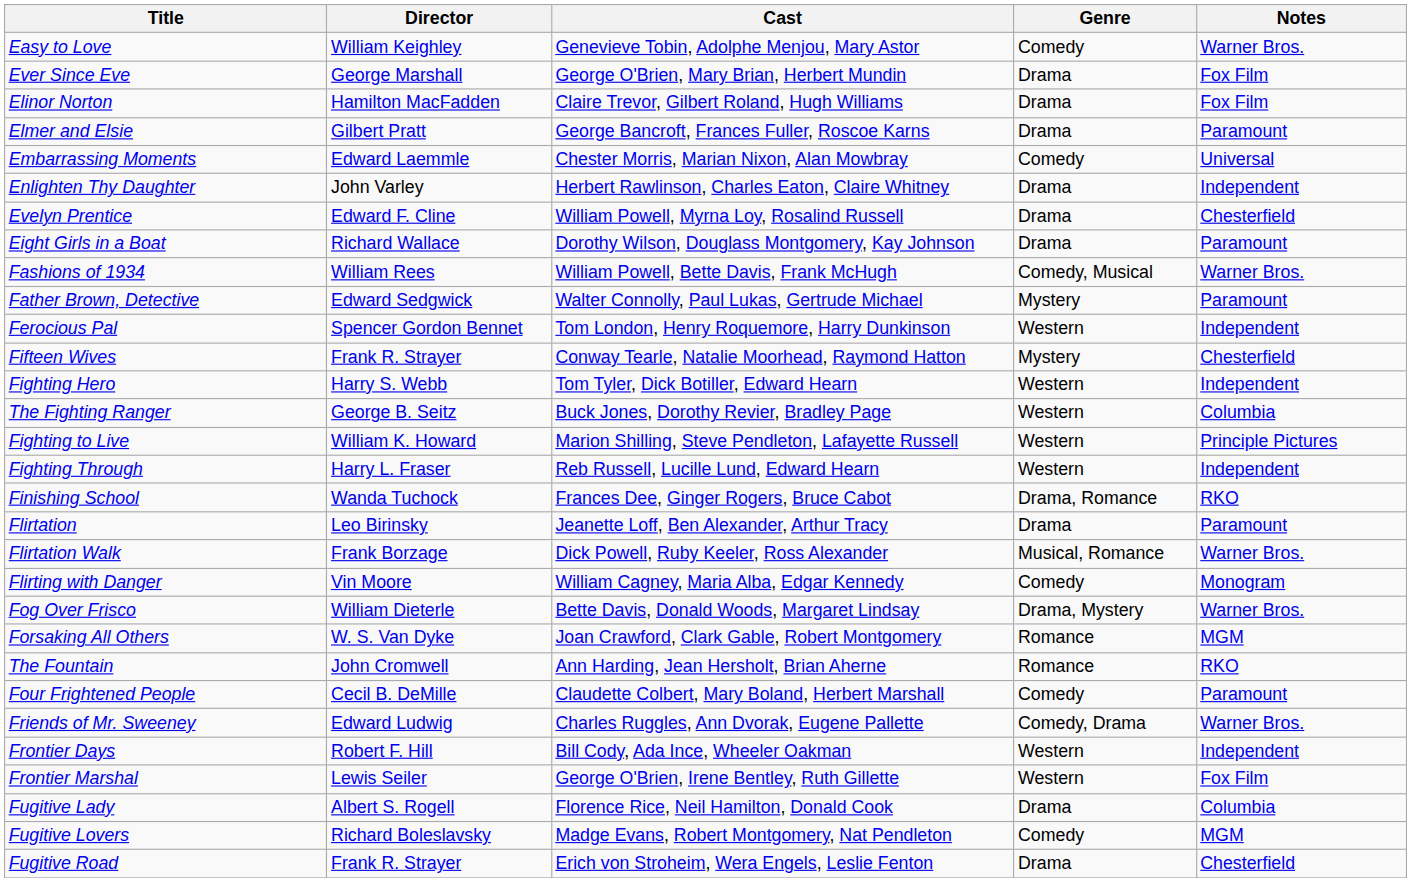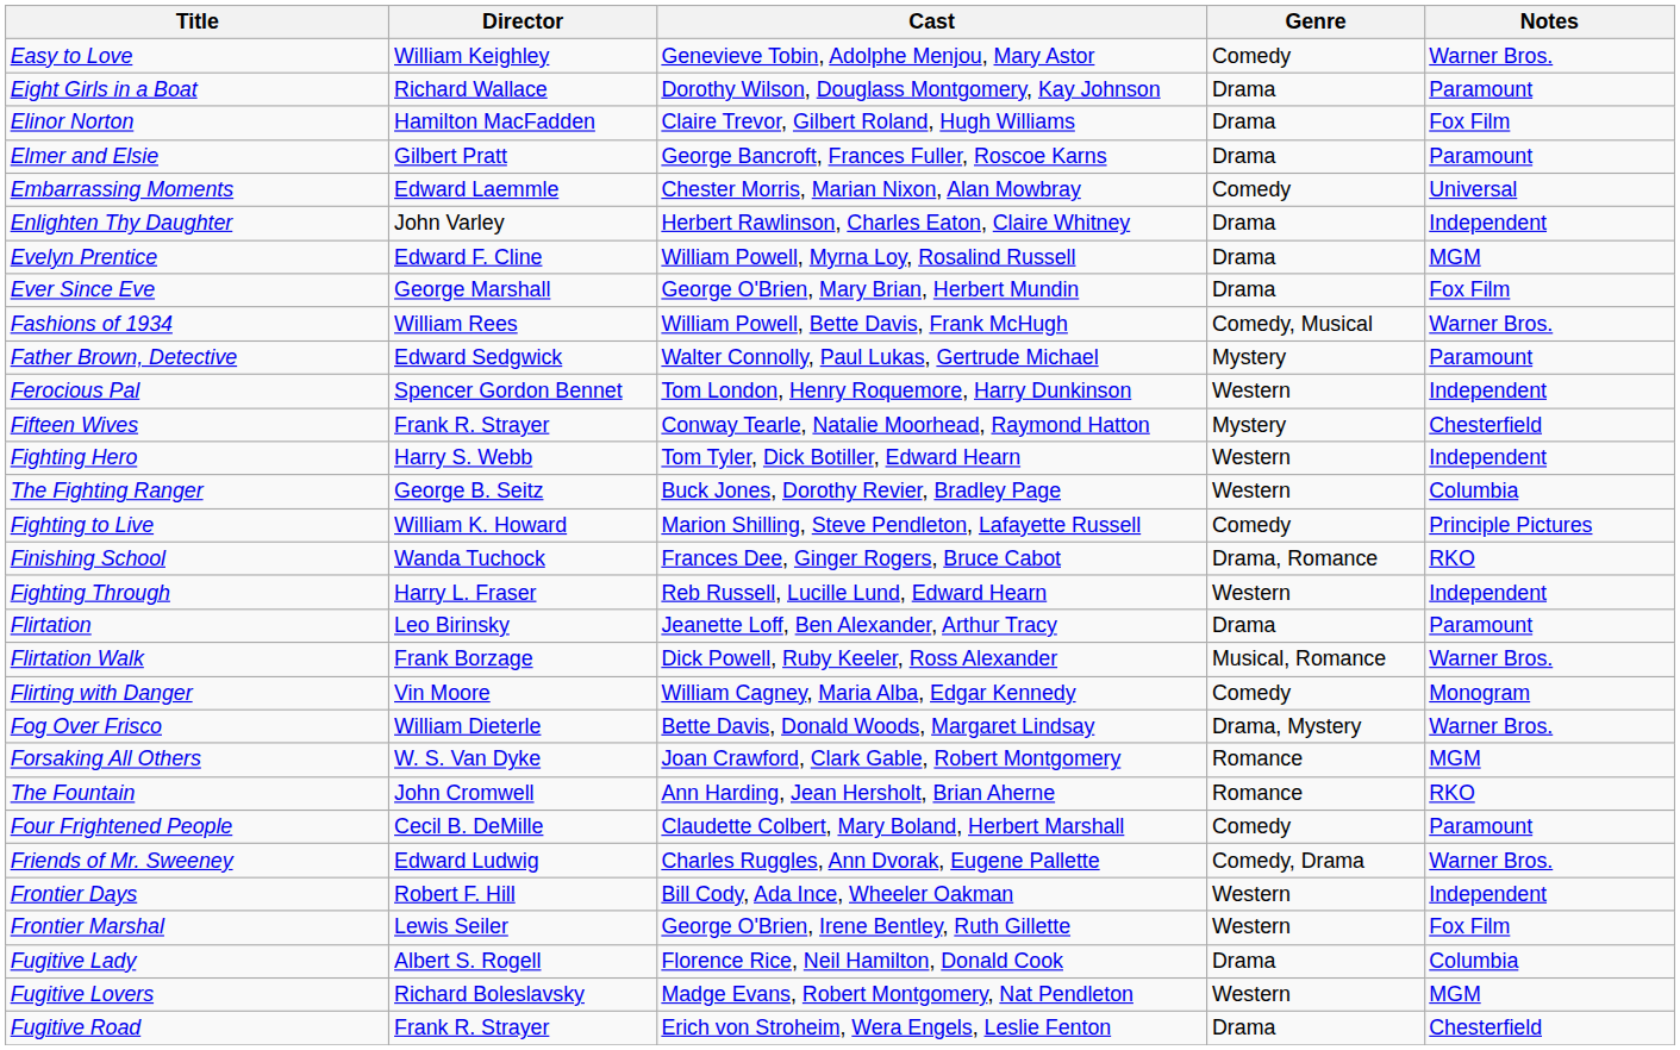 <table class="wikitable" style="width:100%;">
 <tr>
 <th style="width:23%;">Title</th>
 <th style="width:16%;">Director</th>
 <th style="width:33%;">Cast</th>
 <th style="width:13%;">Genre</th>
 <th style="width:15%;">Notes</th>
 </tr>
 <tr>
 <td><em><a href='#'>Easy to Love</a></em></td>
 <td><a href='#'>William Keighley</a></td>
 <td><a href='#'>Genevieve Tobin</a>, <a href='#'>Adolphe Menjou</a>, <a href='#'>Mary Astor</a></td>
 <td>Comedy</td>
 <td><a href='#'>Warner Bros.</a></td>
 </tr>
 <tr>
-<td><em><a href='#'>Ever Since Eve</a></em></td>
-<td><a href='#'>George Marshall</a></td>
-<td><a href='#'>George O'Brien</a>, <a href='#'>Mary Brian</a>, <a href='#'>Herbert Mundin</a></td>
+<td><em><a href='#'>Eight Girls in a Boat</a></em></td>
+<td><a href='#'>Richard Wallace</a></td>
+<td><a href='#'>Dorothy Wilson</a>, <a href='#'>Douglass Montgomery</a>, <a href='#'>Kay Johnson</a></td>
 <td>Drama</td>
-<td><a href='#'>Fox Film</a></td>
+<td><a href='#'>Paramount</a></td>
 </tr>
 <tr>
 <td><em><a href='#'>Elinor Norton</a></em></td>
 <td><a href='#'>Hamilton MacFadden</a></td>
 <td><a href='#'>Claire Trevor</a>, <a href='#'>Gilbert Roland</a>, <a href='#'>Hugh Williams</a></td>
 <td>Drama</td>
 <td><a href='#'>Fox Film</a></td>
 </tr>
 <tr>
 <td><em><a href='#'>Elmer and Elsie</a></em></td>
 <td><a href='#'>Gilbert Pratt</a></td>
 <td><a href='#'>George Bancroft</a>, <a href='#'>Frances Fuller</a>, <a href='#'>Roscoe Karns</a></td>
 <td>Drama</td>
 <td><a href='#'>Paramount</a></td>
 </tr>
 <tr>
 <td><em><a href='#'>Embarrassing Moments</a></em></td>
 <td><a href='#'>Edward Laemmle</a></td>
 <td><a href='#'>Chester Morris</a>, <a href='#'>Marian Nixon</a>, <a href='#'>Alan Mowbray</a></td>
 <td>Comedy</td>
 <td><a href='#'>Universal</a></td>
 </tr>
 <tr>
 <td><em><a href='#'>Enlighten Thy Daughter</a></em></td>
 <td>John Varley</td>
 <td><a href='#'>Herbert Rawlinson</a>, <a href='#'>Charles Eaton</a>, <a href='#'>Claire Whitney</a></td>
 <td>Drama</td>
 <td><a href='#'>Independent</a></td>
 </tr>
 <tr>
 <td><em><a href='#'>Evelyn Prentice</a></em></td>
 <td><a href='#'>Edward F. Cline</a></td>
 <td><a href='#'>William Powell</a>, <a href='#'>Myrna Loy</a>, <a href='#'>Rosalind Russell</a></td>
 <td>Drama</td>
-<td><a href='#'>Chesterfield</a></td>
+<td><a href='#'>MGM</a></td>
 </tr>
 <tr>
-<td><em><a href='#'>Eight Girls in a Boat</a></em></td>
-<td><a href='#'>Richard Wallace</a></td>
-<td><a href='#'>Dorothy Wilson</a>, <a href='#'>Douglass Montgomery</a>, <a href='#'>Kay Johnson</a></td>
+<td><em><a href='#'>Ever Since Eve</a></em></td>
+<td><a href='#'>George Marshall</a></td>
+<td><a href='#'>George O'Brien</a>, <a href='#'>Mary Brian</a>, <a href='#'>Herbert Mundin</a></td>
 <td>Drama</td>
-<td><a href='#'>Paramount</a></td>
+<td><a href='#'>Fox Film</a></td>
 </tr>
 <tr>
 <td><em><a href='#'>Fashions of 1934</a></em></td>
 <td><a href='#'>William Rees</a></td>
 <td><a href='#'>William Powell</a>, <a href='#'>Bette Davis</a>, <a href='#'>Frank McHugh</a></td>
 <td>Comedy, Musical</td>
 <td><a href='#'>Warner Bros.</a></td>
 </tr>
 <tr>
 <td><em><a href='#'>Father Brown, Detective</a></em></td>
 <td><a href='#'>Edward Sedgwick</a></td>
 <td><a href='#'>Walter Connolly</a>, <a href='#'>Paul Lukas</a>, <a href='#'>Gertrude Michael</a></td>
 <td>Mystery</td>
 <td><a href='#'>Paramount</a></td>
 </tr>
 <tr>
 <td><em><a href='#'>Ferocious Pal</a></em></td>
 <td><a href='#'>Spencer Gordon Bennet</a></td>
 <td><a href='#'>Tom London</a>, <a href='#'>Henry Roquemore</a>, <a href='#'>Harry Dunkinson</a></td>
 <td>Western</td>
 <td><a href='#'>Independent</a></td>
 </tr>
 <tr>
 <td><em><a href='#'>Fifteen Wives</a></em></td>
 <td><a href='#'>Frank R. Strayer</a></td>
 <td><a href='#'>Conway Tearle</a>, <a href='#'>Natalie Moorhead</a>, <a href='#'>Raymond Hatton</a></td>
 <td>Mystery</td>
 <td><a href='#'>Chesterfield</a></td>
 </tr>
 <tr>
 <td><em><a href='#'>Fighting Hero</a></em></td>
 <td><a href='#'>Harry S. Webb</a></td>
 <td><a href='#'>Tom Tyler</a>, <a href='#'>Dick Botiller</a>, <a href='#'>Edward Hearn</a></td>
 <td>Western</td>
 <td><a href='#'>Independent</a></td>
 </tr>
 <tr>
 <td><em><a href='#'>The Fighting Ranger</a></em></td>
 <td><a href='#'>George B. Seitz</a></td>
 <td><a href='#'>Buck Jones</a>, <a href='#'>Dorothy Revier</a>, <a href='#'>Bradley Page</a></td>
 <td>Western</td>
 <td><a href='#'>Columbia</a></td>
 </tr>
 <tr>
 <td><em><a href='#'>Fighting to Live</a></em></td>
 <td><a href='#'>William K. Howard</a></td>
 <td><a href='#'>Marion Shilling</a>, <a href='#'>Steve Pendleton</a>, <a href='#'>Lafayette Russell</a></td>
-<td>Western</td>
+<td>Comedy</td>
 <td><a href='#'>Principle Pictures</a></td>
+</tr>
+<tr>
+<td><em><a href='#'>Finishing School</a></em></td>
+<td><a href='#'>Wanda Tuchock</a></td>
+<td><a href='#'>Frances Dee</a>, <a href='#'>Ginger Rogers</a>, <a href='#'>Bruce Cabot</a></td>
+<td>Drama, Romance</td>
+<td><a href='#'>RKO</a></td>
 </tr>
 <tr>
 <td><em><a href='#'>Fighting Through</a></em></td>
 <td><a href='#'>Harry L. Fraser</a></td>
 <td><a href='#'>Reb Russell</a>, <a href='#'>Lucille Lund</a>, <a href='#'>Edward Hearn</a></td>
 <td>Western</td>
 <td><a href='#'>Independent</a></td>
-</tr>
-<tr>
-<td><em><a href='#'>Finishing School</a></em></td>
-<td><a href='#'>Wanda Tuchock</a></td>
-<td><a href='#'>Frances Dee</a>, <a href='#'>Ginger Rogers</a>, <a href='#'>Bruce Cabot</a></td>
-<td>Drama, Romance</td>
-<td><a href='#'>RKO</a></td>
 </tr>
 <tr>
 <td><em><a href='#'>Flirtation</a></em></td>
 <td><a href='#'>Leo Birinsky</a></td>
 <td><a href='#'>Jeanette Loff</a>, <a href='#'>Ben Alexander</a>, <a href='#'>Arthur Tracy</a></td>
 <td>Drama</td>
 <td><a href='#'>Paramount</a></td>
 </tr>
 <tr>
 <td><em><a href='#'>Flirtation Walk</a></em></td>
 <td><a href='#'>Frank Borzage</a></td>
 <td><a href='#'>Dick Powell</a>, <a href='#'>Ruby Keeler</a>, <a href='#'>Ross Alexander</a></td>
 <td>Musical, Romance</td>
 <td><a href='#'>Warner Bros.</a></td>
 </tr>
 <tr>
 <td><em><a href='#'>Flirting with Danger</a></em></td>
 <td><a href='#'>Vin Moore</a></td>
 <td><a href='#'>William Cagney</a>, <a href='#'>Maria Alba</a>, <a href='#'>Edgar Kennedy</a></td>
 <td>Comedy</td>
 <td><a href='#'>Monogram</a></td>
 </tr>
 <tr>
 <td><em><a href='#'>Fog Over Frisco</a></em></td>
 <td><a href='#'>William Dieterle</a></td>
 <td><a href='#'>Bette Davis</a>, <a href='#'>Donald Woods</a>, <a href='#'>Margaret Lindsay</a></td>
 <td>Drama, Mystery</td>
 <td><a href='#'>Warner Bros.</a></td>
 </tr>
 <tr>
 <td><em><a href='#'>Forsaking All Others</a></em></td>
 <td><a href='#'>W. S. Van Dyke</a></td>
 <td><a href='#'>Joan Crawford</a>, <a href='#'>Clark Gable</a>, <a href='#'>Robert Montgomery</a></td>
 <td>Romance</td>
 <td><a href='#'>MGM</a></td>
 </tr>
 <tr>
 <td><em><a href='#'>The Fountain</a></em></td>
 <td><a href='#'>John Cromwell</a></td>
 <td><a href='#'>Ann Harding</a>, <a href='#'>Jean Hersholt</a>, <a href='#'>Brian Aherne</a></td>
 <td>Romance</td>
 <td><a href='#'>RKO</a></td>
 </tr>
 <tr>
 <td><em><a href='#'>Four Frightened People</a></em></td>
 <td><a href='#'>Cecil B. DeMille</a></td>
 <td><a href='#'>Claudette Colbert</a>, <a href='#'>Mary Boland</a>, <a href='#'>Herbert Marshall</a></td>
 <td>Comedy</td>
 <td><a href='#'>Paramount</a></td>
 </tr>
 <tr>
 <td><em><a href='#'>Friends of Mr. Sweeney</a></em></td>
 <td><a href='#'>Edward Ludwig</a></td>
 <td><a href='#'>Charles Ruggles</a>, <a href='#'>Ann Dvorak</a>, <a href='#'>Eugene Pallette</a></td>
 <td>Comedy, Drama</td>
 <td><a href='#'>Warner Bros.</a></td>
 </tr>
 <tr>
 <td><em><a href='#'>Frontier Days</a></em></td>
 <td><a href='#'>Robert F. Hill</a></td>
 <td><a href='#'>Bill Cody</a>, <a href='#'>Ada Ince</a>, <a href='#'>Wheeler Oakman</a></td>
 <td>Western</td>
 <td><a href='#'>Independent</a></td>
 </tr>
 <tr>
 <td><em><a href='#'>Frontier Marshal</a></em></td>
 <td><a href='#'>Lewis Seiler</a></td>
 <td><a href='#'>George O'Brien</a>, <a href='#'>Irene Bentley</a>, <a href='#'>Ruth Gillette</a></td>
 <td>Western</td>
 <td><a href='#'>Fox Film</a></td>
 </tr>
 <tr>
 <td><em><a href='#'>Fugitive Lady</a></em></td>
 <td><a href='#'>Albert S. Rogell</a></td>
 <td><a href='#'>Florence Rice</a>, <a href='#'>Neil Hamilton</a>, <a href='#'>Donald Cook</a></td>
 <td>Drama</td>
 <td><a href='#'>Columbia</a></td>
 </tr>
 <tr>
 <td><em><a href='#'>Fugitive Lovers</a></em></td>
 <td><a href='#'>Richard Boleslavsky</a></td>
 <td><a href='#'>Madge Evans</a>, <a href='#'>Robert Montgomery</a>, <a href='#'>Nat Pendleton</a></td>
-<td>Comedy</td>
+<td>Western</td>
 <td><a href='#'>MGM</a></td>
 </tr>
 <tr>
 <td><em><a href='#'>Fugitive Road</a></em></td>
 <td><a href='#'>Frank R. Strayer</a></td>
 <td><a href='#'>Erich von Stroheim</a>, <a href='#'>Wera Engels</a>, <a href='#'>Leslie Fenton</a></td>
 <td>Drama</td>
 <td><a href='#'>Chesterfield</a></td>
 </tr>
 <tr>
 </tr>
 </table>
